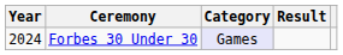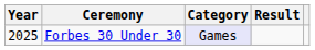 <table class="wikitable plainrowheaders" style="text-align:center;">
 <tr>
 <th>Year</th>
 <th>Ceremony</th>
 <th>Category</th>
 <th>Result</th>
 <th></th>
 </tr>
 <tr>
-<td>2024</td>
+<td>2025</td>
 <td><a href='#'>Forbes 30 Under 30</a></td>
 <td style="background: lavender;">Games</td>
 <td></td>
 <td align="center"></td>
 </tr>
 </table>
